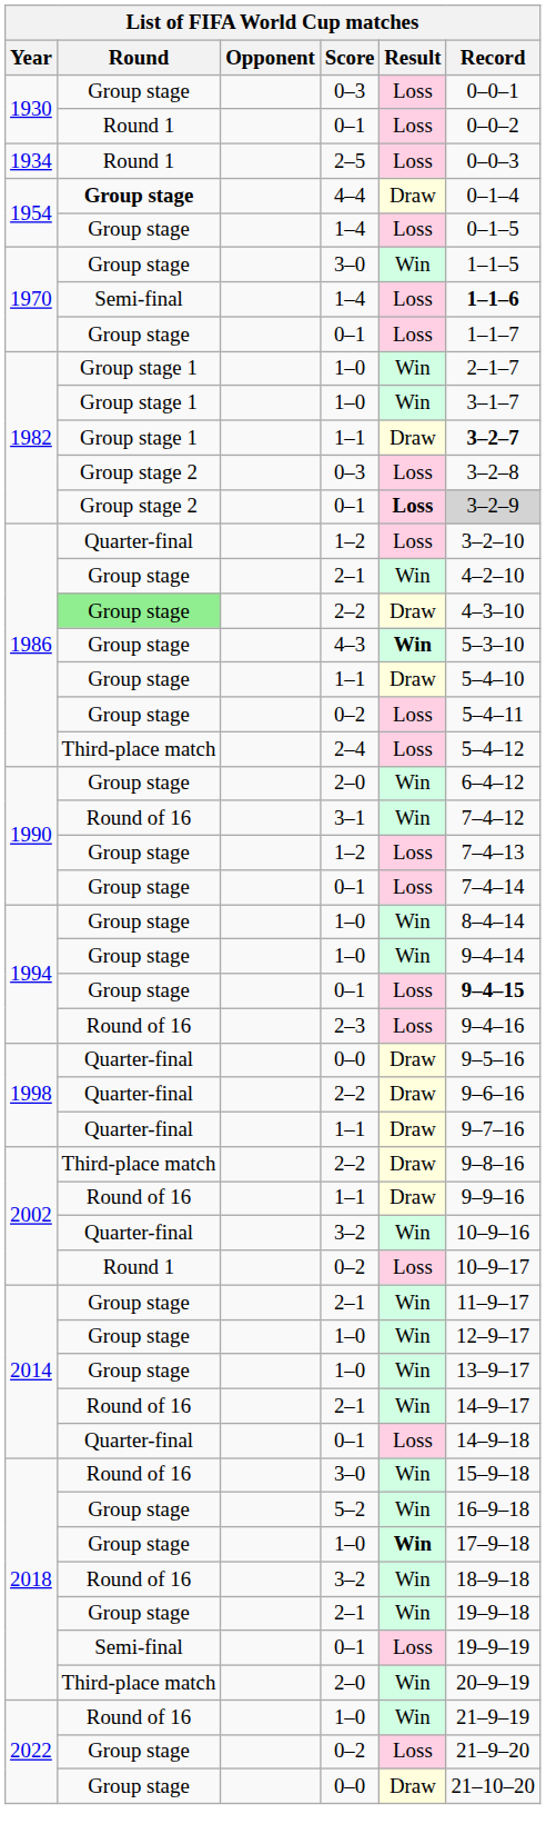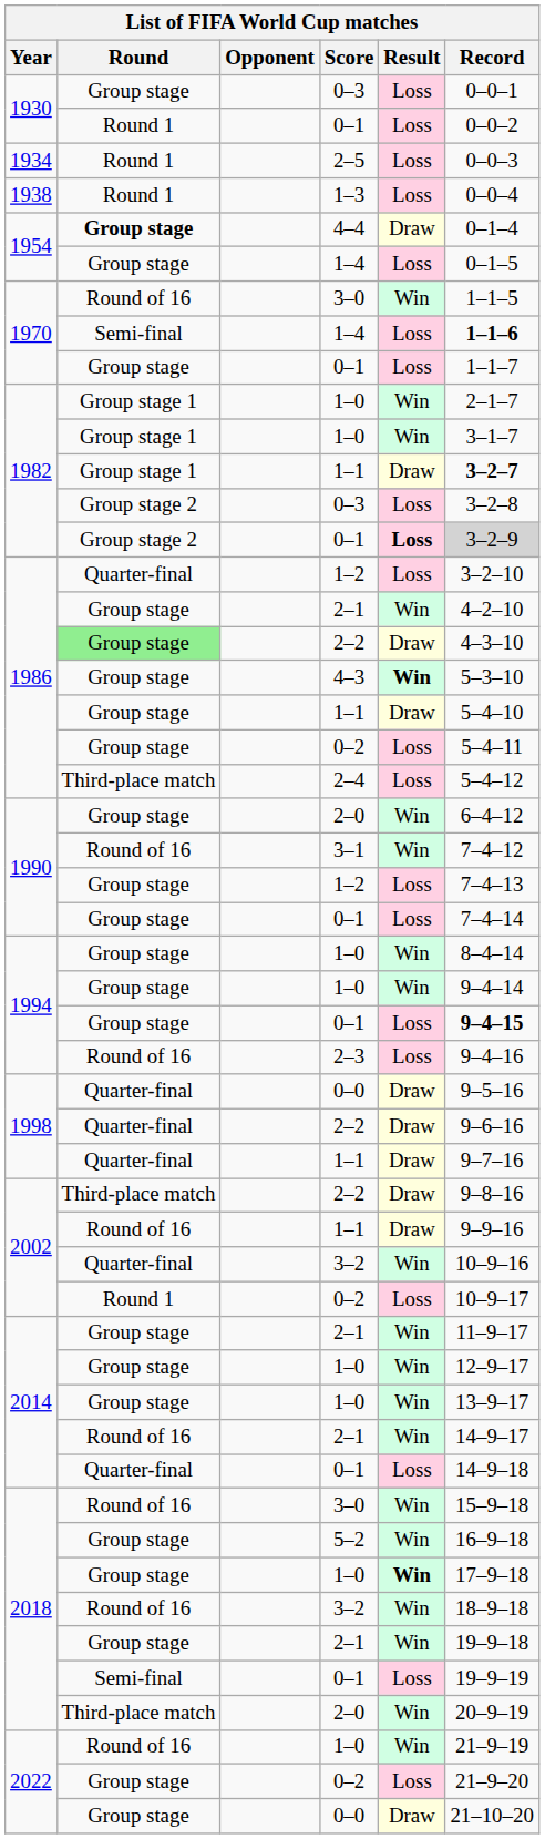 <table class="wikitable sortable collapsible collapsed" style="text-align: center;font-size:90%;">
 <tr>
 <th colspan=6>List of FIFA World Cup matches</th>
 </tr>
 <tr>
 <th>Year</th>
 <th>Round</th>
 <th>Opponent</th>
 <th>Score</th>
 <th>Result</th>
 <th>Record</th>
 </tr>
 <tr>
 <td rowspan=2><a href='#'>1930</a></td>
 <td>Group stage</td>
 <td align="left"></td>
 <td>0–3</td>
 <td style="background:#ffd0e3;">Loss</td>
 <td>0–0–1</td>
 </tr>
 <tr>
 <td>Round 1</td>
 <td align="left"></td>
 <td>0–1</td>
 <td style="background:#ffd0e3;">Loss</td>
 <td>0–0–2</td>
 </tr>
 <tr>
 <td rowspan=1><a href='#'>1934</a></td>
 <td>Round 1</td>
 <td align="left"></td>
 <td>2–5</td>
 <td style="background:#ffd0e3;">Loss</td>
 <td>0–0–3</td>
 </tr>
 <tr>
+<td rowspan=1><a href='#'>1938</a></td>
+<td>Round 1</td>
+<td align="left"></td>
+<td>1–3</td>
+<td style="background:#ffd0e3;">Loss</td>
+<td>0–0–4</td>
+</tr>
+<tr>
 <td rowspan=2><a href='#'>1954</a></td>
 <td><strong>Group stage</strong></td>
 <td align="left"></td>
 <td>4–4 </td>
 <td style="background:#ffd;">Draw</td>
 <td>0–1–4</td>
 </tr>
 <tr>
 <td>Group stage</td>
 <td align="left"></td>
 <td>1–4</td>
 <td style="background:#ffd0e3;">Loss</td>
 <td>0–1–5</td>
 </tr>
 <tr>
 <td rowspan=3><a href='#'>1970</a></td>
-<td>Group stage</td>
+<td>Round of 16</td>
 <td align="left"></td>
 <td>3–0</td>
 <td style="background:#d0ffe3;">Win</td>
 <td>1–1–5</td>
 </tr>
 <tr>
 <td>Semi-final</td>
 <td align="left"></td>
 <td>1–4</td>
 <td style="background:#ffd0e3;">Loss</td>
 <td><strong>1–1–6</strong></td>
 </tr>
 <tr>
 <td>Group stage</td>
 <td align="left"></td>
 <td>0–1</td>
 <td style="background:#ffd0e3;">Loss</td>
 <td>1–1–7</td>
 </tr>
 <tr>
 <td rowspan=5><a href='#'>1982</a></td>
 <td>Group stage 1</td>
 <td align="left"></td>
 <td>1–0</td>
 <td style="background:#d0ffe3;">Win</td>
 <td>2–1–7</td>
 </tr>
 <tr>
 <td>Group stage 1</td>
 <td align="left"></td>
 <td>1–0</td>
 <td style="background:#d0ffe3;">Win</td>
 <td>3–1–7</td>
 </tr>
 <tr>
 <td>Group stage 1</td>
 <td align="left"></td>
 <td>1–1</td>
 <td style="background:#ffd;">Draw</td>
 <td><strong>3–2–7</strong></td>
 </tr>
 <tr>
 <td>Group stage 2</td>
 <td align="left"></td>
 <td>0–3</td>
 <td style="background:#ffd0e3;">Loss</td>
 <td>3–2–8</td>
 </tr>
 <tr>
 <td>Group stage 2</td>
 <td align="left"></td>
 <td>0–1</td>
 <td style="background:#ffd0e3;"><strong>Loss</strong></td>
 <td style="background: lightgrey;">3–2–9</td>
 </tr>
 <tr>
 <td rowspan=7><a href='#'>1986</a></td>
 <td>Quarter-final</td>
 <td align="left"></td>
 <td>1–2</td>
 <td style="background:#ffd0e3;">Loss</td>
 <td>3–2–10</td>
 </tr>
 <tr>
 <td>Group stage</td>
 <td align="left"></td>
 <td>2–1</td>
 <td style="background:#d0ffe3;">Win</td>
 <td>4–2–10</td>
 </tr>
 <tr>
 <td style="background: lightgreen;">Group stage</td>
 <td align="left"></td>
 <td>2–2</td>
 <td style="background:#ffd;">Draw</td>
 <td>4–3–10</td>
 </tr>
 <tr>
 <td>Group stage</td>
 <td align="left"></td>
 <td>4–3 </td>
 <td style="background:#d0ffe3;"><strong>Win</strong></td>
 <td>5–3–10</td>
 </tr>
 <tr>
 <td>Group stage</td>
 <td align="left"></td>
 <td>1–1 <br></td>
 <td style="background:#ffd;">Draw</td>
 <td>5–4–10</td>
 </tr>
 <tr>
 <td>Group stage</td>
 <td align="left"></td>
 <td>0–2</td>
 <td style="background:#ffd0e3;">Loss</td>
 <td>5–4–11</td>
 </tr>
 <tr>
 <td>Third-place match</td>
 <td align="left"></td>
 <td>2–4</td>
 <td style="background:#ffd0e3;">Loss</td>
 <td>5–4–12</td>
 </tr>
 <tr>
 <td rowspan=4><a href='#'>1990</a></td>
 <td>Group stage</td>
 <td align="left"></td>
 <td>2–0</td>
 <td style="background:#d0ffe3;">Win</td>
 <td>6–4–12</td>
 </tr>
 <tr>
 <td>Round of 16</td>
 <td align="left"></td>
 <td>3–1</td>
 <td style="background:#d0ffe3;">Win</td>
 <td>7–4–12</td>
 </tr>
 <tr>
 <td>Group stage</td>
 <td align="left"></td>
 <td>1–2</td>
 <td style="background:#ffd0e3;">Loss</td>
 <td>7–4–13</td>
 </tr>
 <tr>
 <td>Group stage</td>
 <td align="left"></td>
 <td>0–1 </td>
 <td style="background:#ffd0e3;">Loss</td>
 <td>7–4–14</td>
 </tr>
 <tr>
 <td rowspan=4><a href='#'>1994</a></td>
 <td>Group stage</td>
 <td align="left"></td>
 <td>1–0</td>
 <td style="background:#d0ffe3;">Win</td>
 <td>8–4–14</td>
 </tr>
 <tr>
 <td>Group stage</td>
 <td align="left"></td>
 <td>1–0</td>
 <td style="background:#d0ffe3;">Win</td>
 <td>9–4–14</td>
 </tr>
 <tr>
 <td>Group stage</td>
 <td align="left"></td>
 <td>0–1</td>
 <td style="background:#ffd0e3;">Loss</td>
 <td><strong>9–4–15</strong></td>
 </tr>
 <tr>
 <td>Round of 16</td>
 <td align="left"></td>
 <td>2–3</td>
 <td style="background:#ffd0e3;">Loss</td>
 <td>9–4–16</td>
 </tr>
 <tr>
 <td rowspan=3><a href='#'>1998</a></td>
 <td>Quarter-final</td>
 <td align="left"></td>
 <td>0–0</td>
 <td style="background:#ffd;">Draw</td>
 <td>9–5–16</td>
 </tr>
 <tr>
 <td>Quarter-final</td>
 <td align="left"></td>
 <td>2–2</td>
 <td style="background:#ffd;">Draw</td>
 <td>9–6–16</td>
 </tr>
 <tr>
 <td>Quarter-final</td>
 <td align="left"></td>
 <td>1–1</td>
 <td style="background:#ffd;">Draw</td>
 <td>9–7–16</td>
 </tr>
 <tr>
 <td rowspan=4><a href='#'>2002</a></td>
 <td>Third-place match</td>
 <td align="left"></td>
 <td>2–2</td>
 <td style="background:#ffd;">Draw</td>
 <td>9–8–16</td>
 </tr>
 <tr>
 <td>Round of 16</td>
 <td align="left"></td>
 <td>1–1</td>
 <td style="background:#ffd;">Draw</td>
 <td>9–9–16</td>
 </tr>
 <tr>
 <td>Quarter-final</td>
 <td align="left"></td>
 <td>3–2</td>
 <td style="background:#d0ffe3;">Win</td>
 <td>10–9–16</td>
 </tr>
 <tr>
 <td>Round 1</td>
 <td align="left"></td>
 <td>0–2</td>
 <td style="background:#ffd0e3;">Loss</td>
 <td>10–9–17</td>
 </tr>
 <tr>
 <td rowspan=5><a href='#'>2014</a></td>
 <td>Group stage</td>
 <td align="left"></td>
 <td>2–1</td>
 <td style="background:#d0ffe3;">Win</td>
 <td>11–9–17</td>
 </tr>
 <tr>
 <td>Group stage</td>
 <td align="left"></td>
 <td>1–0</td>
 <td style="background:#d0ffe3;">Win</td>
 <td>12–9–17</td>
 </tr>
 <tr>
 <td>Group stage</td>
 <td align="left"></td>
 <td>1–0</td>
 <td style="background:#d0ffe3;">Win</td>
 <td>13–9–17</td>
 </tr>
 <tr>
 <td>Round of 16</td>
 <td align="left"></td>
 <td>2–1 </td>
 <td style="background:#d0ffe3;">Win</td>
 <td>14–9–17</td>
 </tr>
 <tr>
 <td>Quarter-final</td>
 <td align="left"></td>
 <td>0–1</td>
 <td style="background:#ffd0e3;">Loss</td>
 <td>14–9–18</td>
 </tr>
 <tr>
 <td rowspan=7><a href='#'>2018</a></td>
 <td>Round of 16</td>
 <td align="left"></td>
 <td>3–0</td>
 <td style="background:#d0ffe3;">Win</td>
 <td>15–9–18</td>
 </tr>
 <tr>
 <td>Group stage</td>
 <td align="left"></td>
 <td>5–2</td>
 <td style="background:#d0ffe3;">Win</td>
 <td>16–9–18</td>
 </tr>
 <tr>
 <td>Group stage</td>
 <td align="left"></td>
 <td>1–0</td>
 <td style="background:#d0ffe3;"><strong>Win</strong></td>
 <td>17–9–18</td>
 </tr>
 <tr>
 <td>Round of 16</td>
 <td align="left"></td>
 <td>3–2</td>
 <td style="background:#d0ffe3;">Win</td>
 <td>18–9–18</td>
 </tr>
 <tr>
 <td>Group stage</td>
 <td align="left"></td>
 <td>2–1</td>
 <td style="background:#d0ffe3;">Win</td>
 <td>19–9–18</td>
 </tr>
 <tr>
 <td>Semi-final</td>
 <td align="left"></td>
 <td>0–1</td>
 <td style="background:#ffd0e3;">Loss</td>
 <td>19–9–19</td>
 </tr>
 <tr>
 <td>Third-place match</td>
 <td align="left"></td>
 <td>2–0</td>
 <td style="background:#d0ffe3;">Win</td>
 <td>20–9–19</td>
 </tr>
 <tr>
 <td rowspan=3><a href='#'>2022</a></td>
 <td>Round of 16</td>
 <td align="left"></td>
 <td>1–0</td>
 <td style="background:#d0ffe3;">Win</td>
 <td>21–9–19</td>
 </tr>
 <tr>
 <td>Group stage</td>
 <td align="left"></td>
 <td>0–2</td>
 <td style="background:#ffd0e3;">Loss</td>
 <td>21–9–20</td>
 </tr>
 <tr>
 <td>Group stage</td>
 <td align="left"></td>
 <td>0–0</td>
 <td style="background:#ffd;">Draw</td>
 <td>21–10–20</td>
 </tr>
 </table>
